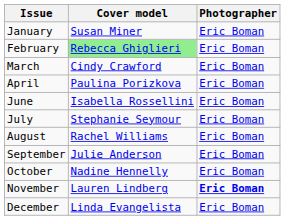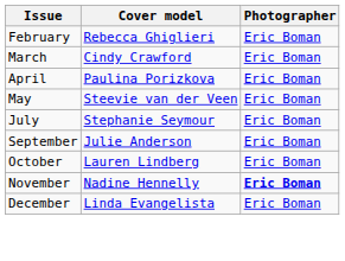 <table class="sortable wikitable">
 <tr>
 <th>Issue</th>
 <th>Cover model</th>
 <th>Photographer</th>
 </tr>
 <tr>
-<td>January</td>
-<td><a href='#'>Susan Miner</a></td>
-<td><a href='#'>Eric Boman</a></td>
-</tr>
-<tr>
 <td>February</td>
-<td style="background: lightgreen;"><a href='#'>Rebecca Ghiglieri</a></td>
+<td><a href='#'>Rebecca Ghiglieri</a></td>
 <td><a href='#'>Eric Boman</a></td>
 </tr>
 <tr>
 <td>March</td>
 <td><a href='#'>Cindy Crawford</a></td>
 <td><a href='#'>Eric Boman</a></td>
 </tr>
 <tr>
 <td>April</td>
 <td><a href='#'>Paulina Porizkova</a></td>
 <td><a href='#'>Eric Boman</a></td>
 </tr>
 <tr>
-<td>June</td>
-<td><a href='#'>Isabella Rossellini</a></td>
+<td>May</td>
+<td><a href='#'>Steevie van der Veen</a></td>
 <td><a href='#'>Eric Boman</a></td>
 </tr>
 <tr>
 <td>July</td>
 <td><a href='#'>Stephanie Seymour</a></td>
-<td><a href='#'>Eric Boman</a></td>
-</tr>
-<tr>
-<td>August</td>
-<td><a href='#'>Rachel Williams</a></td>
 <td><a href='#'>Eric Boman</a></td>
 </tr>
 <tr>
 <td>September</td>
 <td><a href='#'>Julie Anderson</a></td>
 <td><a href='#'>Eric Boman</a></td>
 </tr>
 <tr>
 <td>October</td>
-<td><a href='#'>Nadine Hennelly</a></td>
+<td><a href='#'>Lauren Lindberg</a></td>
 <td><a href='#'>Eric Boman</a></td>
 </tr>
 <tr>
 <td>November</td>
-<td><a href='#'>Lauren Lindberg</a></td>
+<td><a href='#'>Nadine Hennelly</a></td>
 <td><strong><a href='#'>Eric Boman</a></strong></td>
 </tr>
 <tr>
 <td>December</td>
 <td><a href='#'>Linda Evangelista</a></td>
 <td><a href='#'>Eric Boman</a></td>
 </tr>
 </table>
